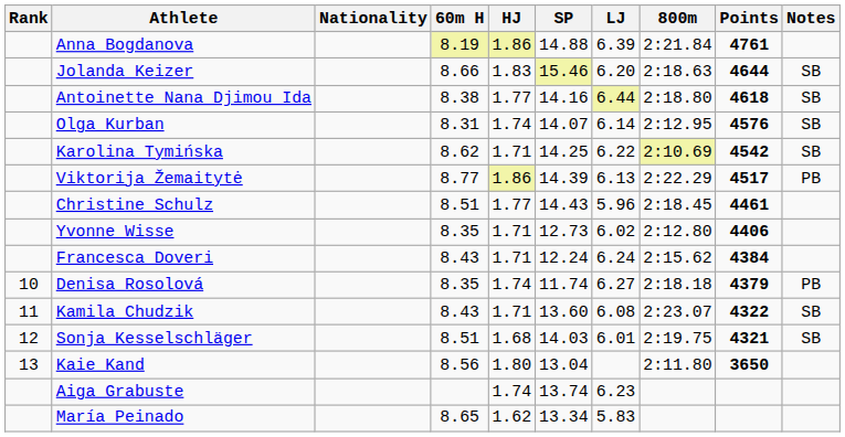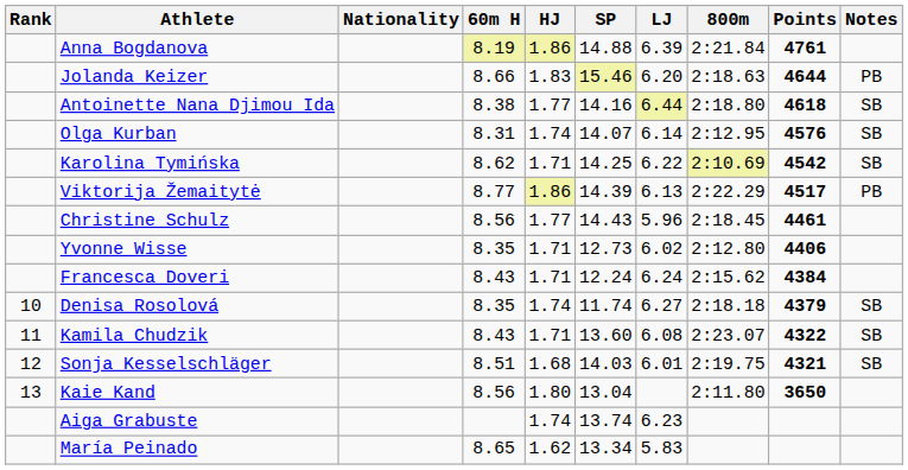 <table class="wikitable sortable" style=" text-align:center">
 <tr>
 <th>Rank</th>
 <th>Athlete</th>
 <th>Nationality</th>
 <th>60m H</th>
 <th>HJ</th>
 <th>SP</th>
 <th>LJ</th>
 <th>800m</th>
 <th>Points</th>
 <th>Notes</th>
 </tr>
 <tr>
 <td></td>
 <td align=left><a href='#'>Anna Bogdanova</a></td>
 <td align=left></td>
 <td bgcolor=#F2F5A9>8.19</td>
 <td bgcolor=#F2F5A9>1.86</td>
 <td>14.88</td>
 <td>6.39</td>
 <td>2:21.84</td>
 <td><strong>4761</strong></td>
 <td></td>
 </tr>
 <tr>
 <td></td>
 <td align=left><a href='#'>Jolanda Keizer</a></td>
 <td align=left></td>
 <td>8.66</td>
 <td>1.83</td>
 <td bgcolor=#F2F5A9>15.46</td>
 <td>6.20</td>
 <td>2:18.63</td>
 <td><strong>4644</strong></td>
-<td>SB</td>
+<td>PB</td>
 </tr>
 <tr>
 <td></td>
 <td align=left><a href='#'>Antoinette Nana Djimou Ida</a></td>
 <td align=left></td>
 <td>8.38</td>
 <td>1.77</td>
 <td>14.16</td>
 <td bgcolor=#F2F5A9>6.44</td>
 <td>2:18.80</td>
 <td><strong>4618</strong></td>
 <td>SB</td>
 </tr>
 <tr>
 <td></td>
 <td align=left><a href='#'>Olga Kurban</a></td>
 <td align=left></td>
 <td>8.31</td>
 <td>1.74</td>
 <td>14.07</td>
 <td>6.14</td>
 <td>2:12.95</td>
 <td><strong>4576</strong></td>
 <td>SB</td>
 </tr>
 <tr>
 <td></td>
 <td align=left><a href='#'>Karolina Tymińska</a></td>
 <td align=left></td>
 <td>8.62</td>
 <td>1.71</td>
 <td>14.25</td>
 <td>6.22</td>
 <td bgcolor=#F2F5A9>2:10.69</td>
 <td><strong>4542</strong></td>
 <td>SB</td>
 </tr>
 <tr>
 <td></td>
 <td align=left><a href='#'>Viktorija Žemaitytė</a></td>
 <td align=left></td>
 <td>8.77</td>
 <td bgcolor=#F2F5A9>1.86</td>
 <td>14.39</td>
 <td>6.13</td>
 <td>2:22.29</td>
 <td><strong>4517</strong></td>
 <td>PB</td>
 </tr>
 <tr>
 <td></td>
 <td align=left><a href='#'>Christine Schulz</a></td>
 <td align=left></td>
-<td>8.51</td>
+<td>8.56</td>
 <td>1.77</td>
 <td>14.43</td>
 <td>5.96</td>
 <td>2:18.45</td>
 <td><strong>4461</strong></td>
 <td></td>
 </tr>
 <tr>
 <td></td>
 <td align=left><a href='#'>Yvonne Wisse</a></td>
 <td align=left></td>
 <td>8.35</td>
 <td>1.71</td>
 <td>12.73</td>
 <td>6.02</td>
 <td>2:12.80</td>
 <td><strong>4406</strong></td>
 <td></td>
 </tr>
 <tr>
 <td></td>
 <td align=left><a href='#'>Francesca Doveri</a></td>
 <td align=left></td>
 <td>8.43</td>
 <td>1.71</td>
 <td>12.24</td>
 <td>6.24</td>
 <td>2:15.62</td>
 <td><strong>4384</strong></td>
 <td></td>
 </tr>
 <tr>
 <td>10</td>
 <td align=left><a href='#'>Denisa Rosolová</a></td>
 <td align=left></td>
 <td>8.35</td>
 <td>1.74</td>
 <td>11.74</td>
 <td>6.27</td>
 <td>2:18.18</td>
 <td><strong>4379</strong></td>
-<td>PB</td>
+<td>SB</td>
 </tr>
 <tr>
 <td>11</td>
 <td align=left><a href='#'>Kamila Chudzik</a></td>
 <td align=left></td>
 <td>8.43</td>
 <td>1.71</td>
 <td>13.60</td>
 <td>6.08</td>
 <td>2:23.07</td>
 <td><strong>4322</strong></td>
 <td>SB</td>
 </tr>
 <tr>
 <td>12</td>
 <td align=left><a href='#'>Sonja Kesselschläger</a></td>
 <td align=left></td>
 <td>8.51</td>
 <td>1.68</td>
 <td>14.03</td>
 <td>6.01</td>
 <td>2:19.75</td>
 <td><strong>4321</strong></td>
 <td>SB</td>
 </tr>
 <tr>
 <td>13</td>
 <td align=left><a href='#'>Kaie Kand</a></td>
 <td align=left></td>
 <td>8.56</td>
 <td>1.80</td>
 <td>13.04</td>
 <td></td>
 <td>2:11.80</td>
 <td><strong>3650</strong></td>
 <td></td>
 </tr>
 <tr>
 <td></td>
 <td align=left><a href='#'>Aiga Grabuste</a></td>
 <td align=left></td>
 <td></td>
 <td>1.74</td>
 <td>13.74</td>
 <td>6.23</td>
 <td></td>
 <td><strong></strong></td>
 <td></td>
 </tr>
 <tr>
 <td></td>
 <td align=left><a href='#'>María Peinado</a></td>
 <td align=left></td>
 <td>8.65</td>
 <td>1.62</td>
 <td>13.34</td>
 <td>5.83</td>
 <td></td>
 <td><strong></strong></td>
 <td></td>
 </tr>
 </table>
